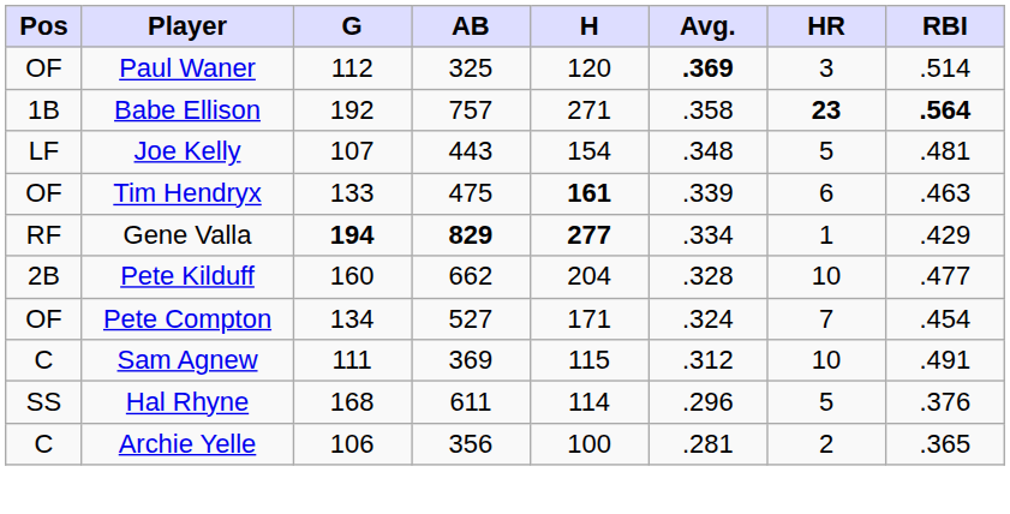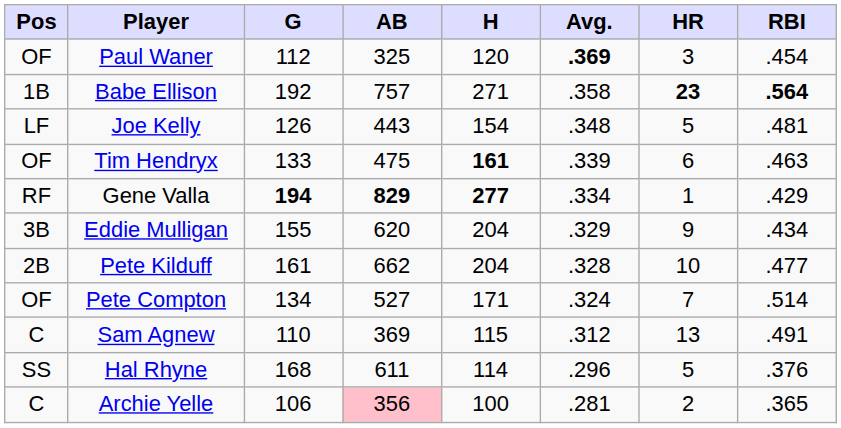 <table class="wikitable sortable">
 <tr>
 <th style="background:#ddf; width:5%;">Pos</th>
 <th style="background:#ddf; width:16%;">Player</th>
 <th style="background:#ddf; width:9%;">G</th>
 <th style="background:#ddf; width:9%;">AB</th>
 <th style="background:#ddf; width:9%;">H</th>
 <th style="background:#ddf; width:9%;">Avg.</th>
 <th style="background:#ddf; width:9%;">HR</th>
 <th style="background:#ddf; width:9%;">RBI</th>
 </tr>
 <tr style="text-align:center;">
 <td>OF</td>
 <td><a href='#'>Paul Waner</a></td>
 <td>112</td>
 <td>325</td>
 <td>120</td>
 <td><strong>.369</strong></td>
 <td>3</td>
-<td>.514</td>
+<td>.454</td>
 </tr>
 <tr style="text-align:center;">
 <td>1B</td>
 <td><a href='#'>Babe Ellison</a></td>
 <td>192</td>
 <td>757</td>
 <td>271</td>
 <td>.358</td>
 <td><strong>23</strong></td>
 <td><strong>.564</strong></td>
 </tr>
 <tr style="text-align:center;">
 <td>LF</td>
 <td><a href='#'>Joe Kelly</a></td>
-<td>107</td>
+<td>126</td>
 <td>443</td>
 <td>154</td>
 <td>.348</td>
 <td>5</td>
 <td>.481</td>
 </tr>
 <tr style="text-align:center;">
 <td>OF</td>
 <td><a href='#'>Tim Hendryx</a></td>
 <td>133</td>
 <td>475</td>
 <td><strong>161</strong></td>
 <td>.339</td>
 <td>6</td>
 <td>.463</td>
 </tr>
 <tr style="text-align:center;">
 <td>RF</td>
 <td>Gene Valla</td>
 <td><strong>194</strong></td>
 <td><strong>829</strong></td>
 <td><strong>277</strong></td>
 <td>.334</td>
 <td>1</td>
 <td>.429</td>
 </tr>
 <tr style="text-align:center;">
+<td>3B</td>
+<td><a href='#'>Eddie Mulligan</a></td>
+<td>155</td>
+<td>620</td>
+<td>204</td>
+<td>.329</td>
+<td>9</td>
+<td>.434</td>
+</tr>
+<tr style="text-align:center;">
 <td>2B</td>
 <td><a href='#'>Pete Kilduff</a></td>
-<td>160</td>
+<td>161</td>
 <td>662</td>
 <td>204</td>
 <td>.328</td>
 <td>10</td>
 <td>.477</td>
 </tr>
 <tr style="text-align:center;">
 <td>OF</td>
 <td><a href='#'>Pete Compton</a></td>
 <td>134</td>
 <td>527</td>
 <td>171</td>
 <td>.324</td>
 <td>7</td>
-<td>.454</td>
+<td>.514</td>
 </tr>
 <tr style="text-align:center;">
 <td>C</td>
 <td><a href='#'>Sam Agnew</a></td>
-<td>111</td>
+<td>110</td>
 <td>369</td>
 <td>115</td>
 <td>.312</td>
-<td>10</td>
+<td>13</td>
 <td>.491</td>
 </tr>
 <tr style="text-align:center;">
 <td>SS</td>
 <td><a href='#'>Hal Rhyne</a></td>
 <td>168</td>
 <td>611</td>
 <td>114</td>
 <td>.296</td>
 <td>5</td>
 <td>.376</td>
 </tr>
 <tr style="text-align:center;">
 <td>C</td>
 <td><a href='#'>Archie Yelle</a></td>
 <td>106</td>
-<td>356</td>
+<td style="background: pink;">356</td>
 <td>100</td>
 <td>.281</td>
 <td>2</td>
 <td>.365</td>
 </tr>
 </table>
